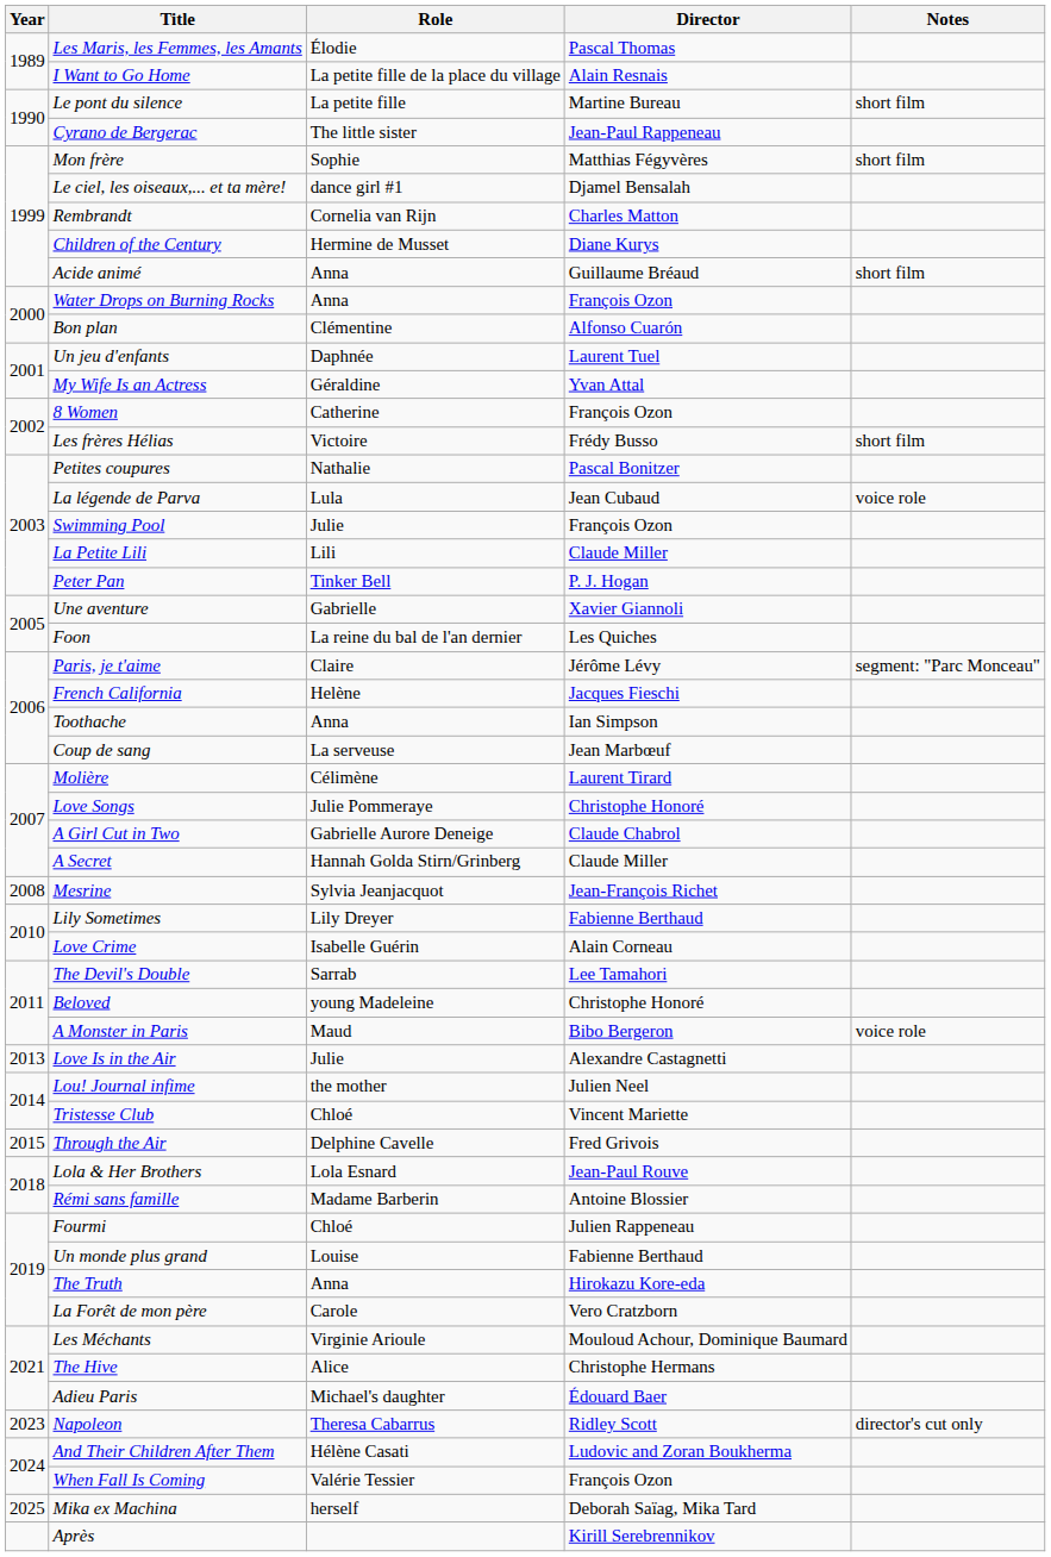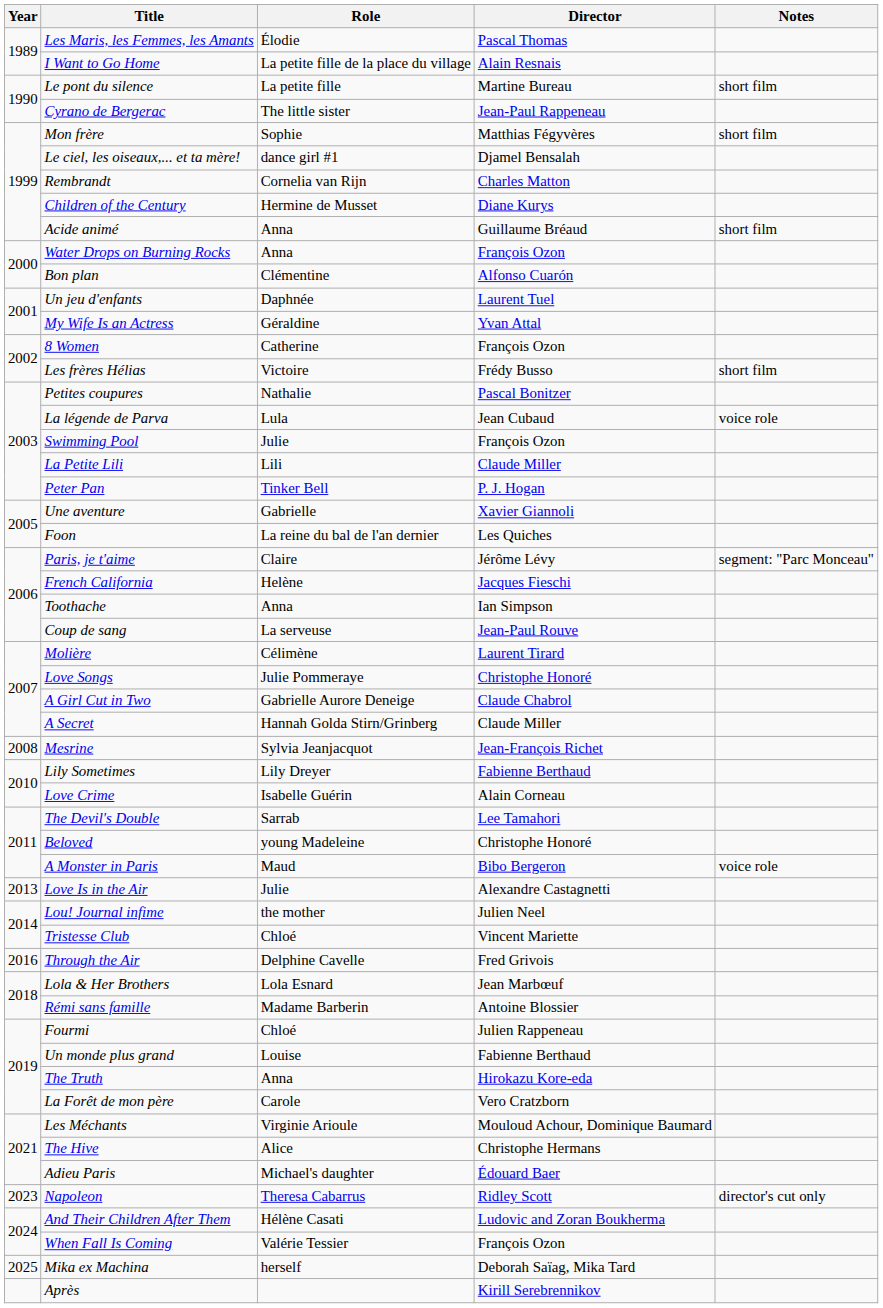 <table class="wikitable sortable">
 <tr>
 <th>Year</th>
 <th>Title</th>
 <th>Role</th>
 <th>Director</th>
 <th class="unsortable">Notes</th>
 </tr>
 <tr>
 <td rowspan="2">1989</td>
 <td><em><a href='#'>Les Maris, les Femmes, les Amants</a></em></td>
 <td>Élodie</td>
 <td><a href='#'>Pascal Thomas</a></td>
 <td></td>
 </tr>
 <tr>
 <td><em><a href='#'>I Want to Go Home</a></em></td>
 <td>La petite fille de la place du village</td>
 <td><a href='#'>Alain Resnais</a></td>
 <td></td>
 </tr>
 <tr>
 <td rowspan="2">1990</td>
 <td><em>Le pont du silence</em></td>
 <td>La petite fille</td>
 <td>Martine Bureau</td>
 <td>short film</td>
 </tr>
 <tr>
 <td><em><a href='#'>Cyrano de Bergerac</a></em></td>
 <td>The little sister</td>
 <td><a href='#'>Jean-Paul Rappeneau</a></td>
 <td></td>
 </tr>
 <tr>
 <td rowspan="5">1999</td>
 <td><em>Mon frère</em></td>
 <td>Sophie</td>
 <td>Matthias Fégyvères</td>
 <td>short film</td>
 </tr>
 <tr>
 <td><em>Le ciel, les oiseaux,... et ta mère!</em></td>
 <td>dance girl #1</td>
 <td>Djamel Bensalah</td>
 <td></td>
 </tr>
 <tr>
 <td><em>Rembrandt</em></td>
 <td>Cornelia van Rijn</td>
 <td><a href='#'>Charles Matton</a></td>
 <td></td>
 </tr>
 <tr>
 <td><em><a href='#'>Children of the Century</a></em></td>
 <td>Hermine de Musset</td>
 <td><a href='#'>Diane Kurys</a></td>
 <td></td>
 </tr>
 <tr>
 <td><em>Acide animé</em></td>
 <td>Anna</td>
 <td>Guillaume Bréaud</td>
 <td>short film</td>
 </tr>
 <tr>
 <td rowspan="2">2000</td>
 <td><em><a href='#'>Water Drops on Burning Rocks</a></em></td>
 <td>Anna</td>
 <td><a href='#'>François Ozon</a></td>
 <td></td>
 </tr>
 <tr>
 <td><em>Bon plan</em></td>
 <td>Clémentine</td>
 <td><a href='#'>Alfonso Cuarón</a></td>
 <td></td>
 </tr>
 <tr>
 <td rowspan="2">2001</td>
 <td><em>Un jeu d'enfants</em></td>
 <td>Daphnée</td>
 <td><a href='#'>Laurent Tuel</a></td>
 <td></td>
 </tr>
 <tr>
 <td><em><a href='#'>My Wife Is an Actress</a></em></td>
 <td>Géraldine</td>
 <td><a href='#'>Yvan Attal</a></td>
 <td></td>
 </tr>
 <tr>
 <td rowspan="2">2002</td>
 <td><em><a href='#'>8 Women</a></em></td>
 <td>Catherine</td>
 <td>François Ozon</td>
 <td></td>
 </tr>
 <tr>
 <td><em>Les frères Hélias</em></td>
 <td>Victoire</td>
 <td>Frédy Busso</td>
 <td>short film</td>
 </tr>
 <tr>
 <td rowspan="5">2003</td>
 <td><em>Petites coupures</em></td>
 <td>Nathalie</td>
 <td><a href='#'>Pascal Bonitzer</a></td>
 <td></td>
 </tr>
 <tr>
 <td><em>La légende de Parva</em></td>
 <td>Lula</td>
 <td>Jean Cubaud</td>
 <td>voice role</td>
 </tr>
 <tr>
 <td><em><a href='#'>Swimming Pool</a></em></td>
 <td>Julie</td>
 <td>François Ozon</td>
 <td></td>
 </tr>
 <tr>
 <td><em><a href='#'>La Petite Lili</a></em></td>
 <td>Lili</td>
 <td><a href='#'>Claude Miller</a></td>
 <td></td>
 </tr>
 <tr>
 <td><em><a href='#'>Peter Pan</a></em></td>
 <td><a href='#'>Tinker Bell</a></td>
 <td><a href='#'>P. J. Hogan</a></td>
 <td></td>
 </tr>
 <tr>
 <td rowspan="2">2005</td>
 <td><em>Une aventure</em></td>
 <td>Gabrielle</td>
 <td><a href='#'>Xavier Giannoli</a></td>
 <td></td>
 </tr>
 <tr>
 <td><em>Foon</em></td>
 <td>La reine du bal de l'an dernier</td>
 <td>Les Quiches</td>
 <td></td>
 </tr>
 <tr>
 <td rowspan="4">2006</td>
 <td><em><a href='#'>Paris, je t'aime</a></em></td>
 <td>Claire</td>
 <td>Jérôme Lévy</td>
 <td>segment: "Parc Monceau"</td>
 </tr>
 <tr>
 <td><em><a href='#'>French California</a></em></td>
 <td>Helène</td>
 <td><a href='#'>Jacques Fieschi</a></td>
 <td></td>
 </tr>
 <tr>
 <td><em>Toothache</em></td>
 <td>Anna</td>
 <td>Ian Simpson</td>
 <td></td>
 </tr>
 <tr>
 <td><em>Coup de sang</em></td>
 <td>La serveuse</td>
-<td>Jean Marbœuf</td>
+<td><a href='#'>Jean-Paul Rouve</a></td>
 <td></td>
 </tr>
 <tr>
 <td rowspan="4">2007</td>
 <td><em><a href='#'>Molière</a></em></td>
 <td>Célimène</td>
 <td><a href='#'>Laurent Tirard</a></td>
 <td></td>
 </tr>
 <tr>
 <td><em><a href='#'>Love Songs</a></em></td>
 <td>Julie Pommeraye</td>
 <td><a href='#'>Christophe Honoré</a></td>
 <td></td>
 </tr>
 <tr>
 <td><em><a href='#'>A Girl Cut in Two</a></em></td>
 <td>Gabrielle Aurore Deneige</td>
 <td><a href='#'>Claude Chabrol</a></td>
 <td></td>
 </tr>
 <tr>
 <td><em><a href='#'>A Secret</a></em></td>
 <td>Hannah Golda Stirn/Grinberg</td>
 <td>Claude Miller</td>
 <td></td>
 </tr>
 <tr>
 <td>2008</td>
 <td><em><a href='#'>Mesrine</a></em></td>
 <td>Sylvia Jeanjacquot</td>
 <td><a href='#'>Jean-François Richet</a></td>
 <td></td>
 </tr>
 <tr>
 <td rowspan="2">2010</td>
 <td><em>Lily Sometimes</em></td>
 <td>Lily Dreyer</td>
 <td><a href='#'>Fabienne Berthaud</a></td>
 <td></td>
 </tr>
 <tr>
 <td><em><a href='#'>Love Crime</a></em></td>
 <td>Isabelle Guérin</td>
 <td>Alain Corneau</td>
 <td></td>
 </tr>
 <tr>
 <td rowspan="3">2011</td>
 <td><em><a href='#'>The Devil's Double</a></em></td>
 <td>Sarrab</td>
 <td><a href='#'>Lee Tamahori</a></td>
 <td></td>
 </tr>
 <tr>
 <td><em><a href='#'>Beloved</a></em></td>
 <td>young Madeleine</td>
 <td>Christophe Honoré</td>
 <td></td>
 </tr>
 <tr>
 <td><em><a href='#'>A Monster in Paris</a></em></td>
 <td>Maud</td>
 <td><a href='#'>Bibo Bergeron</a></td>
 <td>voice role</td>
 </tr>
 <tr>
 <td>2013</td>
 <td><em><a href='#'>Love Is in the Air</a></em></td>
 <td>Julie</td>
 <td>Alexandre Castagnetti</td>
 <td></td>
 </tr>
 <tr>
 <td rowspan="2">2014</td>
 <td><em><a href='#'>Lou! Journal infime</a></em></td>
 <td>the mother</td>
 <td>Julien Neel</td>
 <td></td>
 </tr>
 <tr>
 <td><em><a href='#'>Tristesse Club</a></em></td>
 <td>Chloé</td>
 <td>Vincent Mariette</td>
 <td></td>
 </tr>
 <tr>
-<td>2015</td>
+<td>2016</td>
 <td><em><a href='#'>Through the Air</a></em></td>
 <td>Delphine Cavelle</td>
 <td>Fred Grivois</td>
 </tr>
 <tr>
 <td rowspan="2">2018</td>
 <td><em>Lola & Her Brothers</em></td>
 <td>Lola Esnard</td>
-<td><a href='#'>Jean-Paul Rouve</a></td>
+<td>Jean Marbœuf</td>
 <td></td>
 </tr>
 <tr>
 <td><em><a href='#'>Rémi sans famille</a></em></td>
 <td>Madame Barberin</td>
 <td>Antoine Blossier</td>
 <td></td>
 </tr>
 <tr>
 <td rowspan="4">2019</td>
 <td><em>Fourmi</em></td>
 <td>Chloé</td>
 <td>Julien Rappeneau</td>
 <td></td>
 </tr>
 <tr>
 <td><em>Un monde plus grand</em></td>
 <td>Louise</td>
 <td>Fabienne Berthaud</td>
 <td></td>
 </tr>
 <tr>
 <td><em><a href='#'>The Truth</a></em></td>
 <td>Anna</td>
 <td><a href='#'>Hirokazu Kore-eda</a></td>
 <td></td>
 </tr>
 <tr>
 <td><em>La Forêt de mon père</em></td>
 <td>Carole</td>
 <td>Vero Cratzborn</td>
 <td></td>
 </tr>
 <tr>
 <td rowspan="3">2021</td>
 <td><em>Les Méchants</em></td>
 <td>Virginie Arioule</td>
 <td>Mouloud Achour, Dominique Baumard</td>
 <td></td>
 </tr>
 <tr>
 <td><em><a href='#'>The Hive</a></em></td>
 <td>Alice</td>
 <td>Christophe Hermans</td>
 <td></td>
 </tr>
 <tr>
 <td><em>Adieu Paris</em></td>
 <td>Michael's daughter</td>
 <td><a href='#'>Édouard Baer</a></td>
 <td></td>
 </tr>
 <tr>
 <td>2023</td>
 <td><em><a href='#'>Napoleon</a></em></td>
 <td><a href='#'>Theresa Cabarrus</a></td>
 <td><a href='#'>Ridley Scott</a></td>
 <td>director's cut only</td>
 </tr>
 <tr>
 <td rowspan="2">2024</td>
 <td><em><a href='#'>And Their Children After Them</a></em></td>
 <td>Hélène Casati</td>
 <td><a href='#'>Ludovic and Zoran Boukherma</a></td>
 <td></td>
 </tr>
 <tr>
 <td><em><a href='#'>When Fall Is Coming</a></em></td>
 <td>Valérie Tessier</td>
 <td>François Ozon</td>
 <td></td>
 </tr>
 <tr>
 <td>2025</td>
 <td><em>Mika ex Machina</em></td>
 <td>herself</td>
 <td>Deborah Saïag, Mika Tard</td>
 <td></td>
 </tr>
 <tr>
 <td></td>
 <td><em>Après</em></td>
 <td></td>
 <td><a href='#'>Kirill Serebrennikov</a></td>
 <td></td>
 </tr>
 </table>
